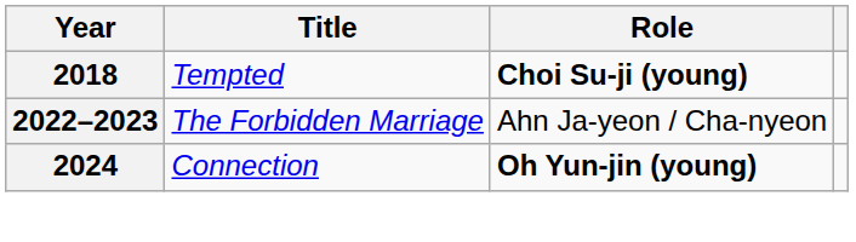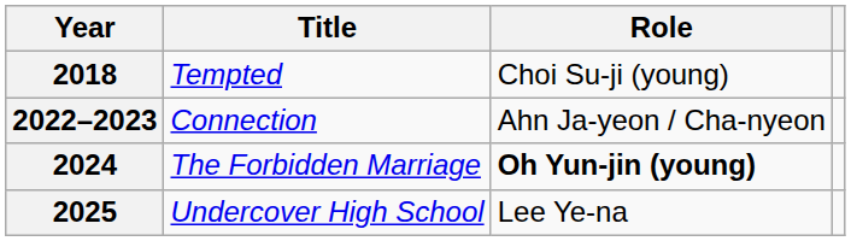 <table class="wikitable plainrowheaders">
 <tr>
 <th scope="col">Year</th>
 <th scope="col">Title</th>
 <th scope="col">Role</th>
 <th scope="col" class="unsortable"></th>
 </tr>
 <tr>
 <th scope="row">2018</th>
 <td><em><a href='#'>Tempted</a></em></td>
-<td><strong>Choi Su-ji (young)</strong></td>
+<td>Choi Su-ji (young)</td>
 <td style="text-align:center"></td>
 </tr>
 <tr>
 <th scope="row">2022–2023</th>
-<td><em><a href='#'>The Forbidden Marriage</a></em></td>
+<td><em><a href='#'>Connection</a></em></td>
 <td>Ahn Ja-yeon / Cha-nyeon</td>
 <td style="text-align:center"></td>
 </tr>
 <tr>
 <th scope="row">2024</th>
-<td><em><a href='#'>Connection</a></em></td>
+<td><em><a href='#'>The Forbidden Marriage</a></em></td>
 <td><strong>Oh Yun-jin (young)</strong></td>
 <td style="text-align:center"></td>
 </tr>
+<tr>
+<th scope="row">2025</th>
+<td><em><a href='#'>Undercover High School</a></em></td>
+<td>Lee Ye-na</td>
+<td style="text-align:center"></td>
+</tr>
 </table>
